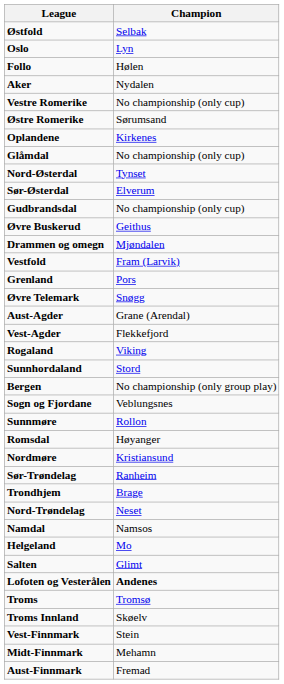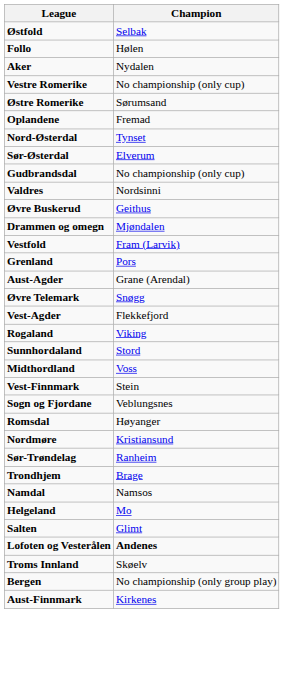 <table class="wikitable">
 <tr>
 <th>League</th>
 <th>Champion</th>
 </tr>
 <tr>
 <td><strong>Østfold</strong></td>
 <td><a href='#'>Selbak</a></td>
-</tr>
-<tr>
-<td><strong>Oslo</strong></td>
-<td><a href='#'>Lyn</a></td>
 </tr>
 <tr>
 <td><strong>Follo</strong></td>
 <td>Hølen</td>
 </tr>
 <tr>
 <td><strong>Aker</strong></td>
 <td>Nydalen</td>
 </tr>
 <tr>
 <td><strong>Vestre Romerike</strong></td>
 <td>No championship (only cup)</td>
 </tr>
 <tr>
 <td><strong>Østre Romerike</strong></td>
 <td>Sørumsand</td>
 </tr>
 <tr>
 <td><strong>Oplandene</strong></td>
-<td><a href='#'>Kirkenes</a></td>
-</tr>
-<tr>
-<td><strong>Glåmdal</strong></td>
-<td>No championship (only cup)</td>
+<td>Fremad</td>
 </tr>
 <tr>
 <td><strong>Nord-Østerdal</strong></td>
 <td><a href='#'>Tynset</a></td>
 </tr>
 <tr>
 <td><strong>Sør-Østerdal</strong></td>
 <td><a href='#'>Elverum</a></td>
 </tr>
 <tr>
 <td><strong>Gudbrandsdal</strong></td>
 <td>No championship (only cup)</td>
+</tr>
+<tr>
+<td><strong>Valdres</strong></td>
+<td>Nordsinni</td>
 </tr>
 <tr>
 <td><strong>Øvre Buskerud</strong></td>
 <td><a href='#'>Geithus</a></td>
 </tr>
 <tr>
 <td><strong>Drammen og omegn</strong></td>
 <td><a href='#'>Mjøndalen</a></td>
 </tr>
 <tr>
 <td><strong>Vestfold</strong></td>
 <td><a href='#'>Fram (Larvik)</a></td>
 </tr>
 <tr>
 <td><strong>Grenland</strong></td>
 <td><a href='#'>Pors</a></td>
 </tr>
 <tr>
+<td><strong>Aust-Agder</strong></td>
+<td>Grane (Arendal)</td>
+</tr>
+<tr>
 <td><strong>Øvre Telemark</strong></td>
 <td><a href='#'>Snøgg</a></td>
-</tr>
-<tr>
-<td><strong>Aust-Agder</strong></td>
-<td>Grane (Arendal)</td>
 </tr>
 <tr>
 <td><strong>Vest-Agder</strong></td>
 <td>Flekkefjord</td>
 </tr>
 <tr>
 <td><strong>Rogaland</strong></td>
 <td><a href='#'>Viking</a></td>
 </tr>
 <tr>
 <td><strong>Sunnhordaland</strong></td>
 <td><a href='#'>Stord</a></td>
 </tr>
 <tr>
-<td><strong>Bergen</strong></td>
-<td>No championship (only group play)</td>
+<td><strong>Midthordland</strong></td>
+<td><a href='#'>Voss</a></td>
+</tr>
+<tr>
+<td><strong>Vest-Finnmark</strong></td>
+<td>Stein</td>
 </tr>
 <tr>
 <td><strong>Sogn og Fjordane</strong></td>
 <td>Veblungsnes</td>
-</tr>
-<tr>
-<td><strong>Sunnmøre</strong></td>
-<td><a href='#'>Rollon</a></td>
 </tr>
 <tr>
 <td><strong>Romsdal</strong></td>
 <td>Høyanger</td>
 </tr>
 <tr>
 <td><strong>Nordmøre</strong></td>
 <td><a href='#'>Kristiansund</a></td>
 </tr>
 <tr>
 <td><strong>Sør-Trøndelag</strong></td>
 <td><a href='#'>Ranheim</a></td>
 </tr>
 <tr>
 <td><strong>Trondhjem</strong></td>
 <td><a href='#'>Brage</a></td>
 </tr>
 <tr>
-<td><strong>Nord-Trøndelag</strong></td>
-<td><a href='#'>Neset</a></td>
-</tr>
-<tr>
 <td><strong>Namdal</strong></td>
 <td>Namsos</td>
 </tr>
 <tr>
 <td><strong>Helgeland</strong></td>
 <td><a href='#'>Mo</a></td>
 </tr>
 <tr>
 <td><strong>Salten</strong></td>
 <td><a href='#'>Glimt</a></td>
 </tr>
 <tr>
 <td><strong>Lofoten og Vesterålen</strong></td>
 <td><strong>Andenes</strong></td>
 </tr>
 <tr>
-<td><strong>Troms</strong></td>
-<td><a href='#'>Tromsø</a></td>
-</tr>
-<tr>
 <td><strong>Troms Innland</strong></td>
 <td>Skøelv</td>
 </tr>
 <tr>
-<td><strong>Vest-Finnmark</strong></td>
-<td>Stein</td>
-</tr>
-<tr>
-<td><strong>Midt-Finnmark</strong></td>
-<td>Mehamn</td>
+<td><strong>Bergen</strong></td>
+<td>No championship (only group play)</td>
 </tr>
 <tr>
 <td><strong>Aust-Finnmark</strong></td>
-<td>Fremad</td>
+<td><a href='#'>Kirkenes</a></td>
 </tr>
 </table>
